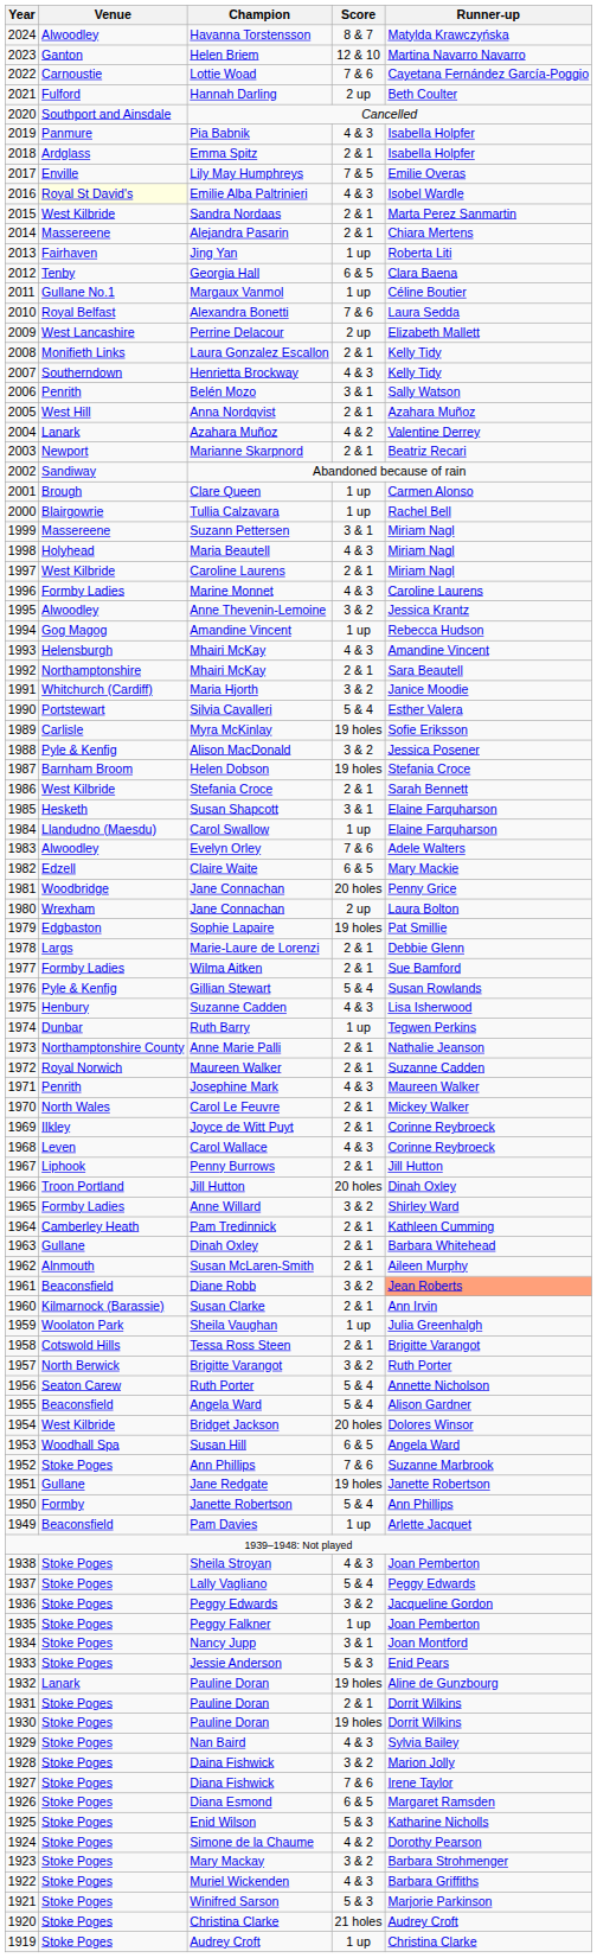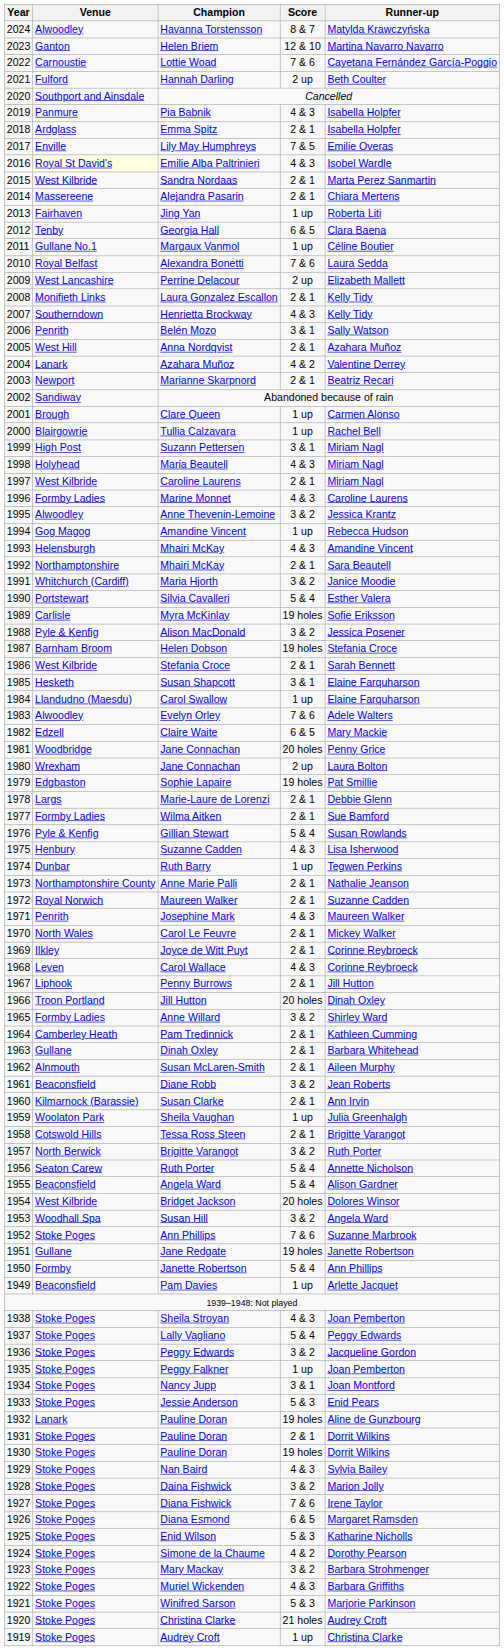 <table class="wikitable sortable">
 <tr>
 <th>Year</th>
 <th>Venue</th>
 <th>Champion</th>
 <th>Score</th>
 <th>Runner-up</th>
 </tr>
 <tr>
 <td>2024</td>
 <td><a href='#'>Alwoodley</a></td>
 <td> <a href='#'>Havanna Torstensson</a></td>
 <td align=center>8 & 7</td>
 <td> <a href='#'>Matylda Krawczyńska</a></td>
 </tr>
 <tr>
 <td>2023</td>
 <td><a href='#'>Ganton</a></td>
 <td> <a href='#'>Helen Briem</a></td>
 <td align=center>12 & 10</td>
 <td> <a href='#'>Martina Navarro Navarro</a></td>
 </tr>
 <tr>
 <td>2022</td>
 <td><a href='#'>Carnoustie</a></td>
 <td> <a href='#'>Lottie Woad</a></td>
 <td align=center>7 & 6</td>
 <td> <a href='#'>Cayetana Fernández García-Poggio</a></td>
 </tr>
 <tr>
 <td>2021</td>
 <td><a href='#'>Fulford</a></td>
 <td> <a href='#'>Hannah Darling</a></td>
 <td align=center>2 up</td>
 <td> <a href='#'>Beth Coulter</a></td>
 </tr>
 <tr>
 <td>2020</td>
 <td><a href='#'>Southport and Ainsdale</a></td>
 <td colspan="3" align=center><em>Cancelled</em></td>
 </tr>
 <tr>
 <td>2019</td>
 <td><a href='#'>Panmure</a></td>
 <td> <a href='#'>Pia Babnik</a></td>
 <td align=center>4 & 3</td>
 <td> <a href='#'>Isabella Holpfer</a></td>
 </tr>
 <tr>
 <td>2018</td>
 <td><a href='#'>Ardglass</a></td>
 <td> <a href='#'>Emma Spitz</a></td>
 <td align=center>2 & 1</td>
 <td> <a href='#'>Isabella Holpfer</a></td>
 </tr>
 <tr>
 <td>2017</td>
 <td><a href='#'>Enville</a></td>
 <td> <a href='#'>Lily May Humphreys</a></td>
 <td align=center>7 & 5</td>
 <td> <a href='#'>Emilie Overas</a></td>
 </tr>
 <tr>
 <td>2016</td>
 <td style="background: lightyellow;"><a href='#'>Royal St David's</a></td>
 <td> <a href='#'>Emilie Alba Paltrinieri</a></td>
 <td align=center>4 & 3</td>
 <td> <a href='#'>Isobel Wardle</a></td>
 </tr>
 <tr>
 <td>2015</td>
 <td><a href='#'>West Kilbride</a></td>
 <td> <a href='#'>Sandra Nordaas</a></td>
 <td align=center>2 & 1</td>
 <td> <a href='#'>Marta Perez Sanmartin</a></td>
 </tr>
 <tr>
 <td>2014</td>
 <td><a href='#'>Massereene</a></td>
 <td> <a href='#'>Alejandra Pasarin</a></td>
 <td align=center>2 & 1</td>
 <td> <a href='#'>Chiara Mertens</a></td>
 </tr>
 <tr>
 <td>2013</td>
 <td><a href='#'>Fairhaven</a></td>
 <td> <a href='#'>Jing Yan</a></td>
 <td align=center>1 up</td>
 <td> <a href='#'>Roberta Liti</a></td>
 </tr>
 <tr>
 <td>2012</td>
 <td><a href='#'>Tenby</a></td>
 <td> <a href='#'>Georgia Hall</a></td>
 <td align=center>6 & 5</td>
 <td> <a href='#'>Clara Baena</a></td>
 </tr>
 <tr>
 <td>2011</td>
 <td><a href='#'>Gullane No.1</a></td>
 <td> <a href='#'>Margaux Vanmol</a></td>
 <td align=center>1 up</td>
 <td> <a href='#'>Céline Boutier</a></td>
 </tr>
 <tr>
 <td>2010</td>
 <td><a href='#'>Royal Belfast</a></td>
 <td> <a href='#'>Alexandra Bonetti</a></td>
 <td align=center>7 & 6</td>
 <td> <a href='#'>Laura Sedda</a></td>
 </tr>
 <tr>
 <td>2009</td>
 <td><a href='#'>West Lancashire</a></td>
 <td> <a href='#'>Perrine Delacour</a></td>
 <td align=center>2 up</td>
 <td> <a href='#'>Elizabeth Mallett</a></td>
 </tr>
 <tr>
 <td>2008</td>
 <td><a href='#'>Monifieth Links</a></td>
 <td> <a href='#'>Laura Gonzalez Escallon</a></td>
 <td align=center>2 & 1</td>
 <td> <a href='#'>Kelly Tidy</a></td>
 </tr>
 <tr>
 <td>2007</td>
 <td><a href='#'>Southerndown</a></td>
 <td> <a href='#'>Henrietta Brockway</a></td>
 <td align=center>4 & 3</td>
 <td> <a href='#'>Kelly Tidy</a></td>
 </tr>
 <tr>
 <td>2006</td>
 <td><a href='#'>Penrith</a></td>
 <td> <a href='#'>Belén Mozo</a></td>
 <td align=center>3 & 1</td>
 <td> <a href='#'>Sally Watson</a></td>
 </tr>
 <tr>
 <td>2005</td>
 <td><a href='#'>West Hill</a></td>
 <td> <a href='#'>Anna Nordqvist</a></td>
 <td align=center>2 & 1</td>
 <td> <a href='#'>Azahara Muñoz</a></td>
 </tr>
 <tr>
 <td>2004</td>
 <td><a href='#'>Lanark</a></td>
 <td> <a href='#'>Azahara Muñoz</a></td>
 <td align=center>4 & 2</td>
 <td> <a href='#'>Valentine Derrey</a></td>
 </tr>
 <tr>
 <td>2003</td>
 <td><a href='#'>Newport</a></td>
 <td> <a href='#'>Marianne Skarpnord</a></td>
 <td align=center>2 & 1</td>
 <td> <a href='#'>Beatriz Recari</a></td>
 </tr>
 <tr>
 <td>2002</td>
 <td><a href='#'>Sandiway</a></td>
 <td colspan=3 align=center>Abandoned because of rain</td>
 </tr>
 <tr>
 <td>2001</td>
 <td><a href='#'>Brough</a></td>
 <td> <a href='#'>Clare Queen</a></td>
 <td align=center>1 up</td>
 <td> <a href='#'>Carmen Alonso</a></td>
 </tr>
 <tr>
 <td>2000</td>
 <td><a href='#'>Blairgowrie</a></td>
 <td> <a href='#'>Tullia Calzavara</a></td>
 <td align=center>1 up</td>
 <td> <a href='#'>Rachel Bell</a></td>
 </tr>
 <tr>
 <td>1999</td>
-<td><a href='#'>Massereene</a></td>
+<td><a href='#'>High Post</a></td>
 <td> <a href='#'>Suzann Pettersen</a></td>
 <td align=center>3 & 1</td>
 <td> <a href='#'>Miriam Nagl</a></td>
 </tr>
 <tr>
 <td>1998</td>
 <td><a href='#'>Holyhead</a></td>
 <td> <a href='#'>Maria Beautell</a></td>
 <td align=center>4 & 3</td>
 <td> <a href='#'>Miriam Nagl</a></td>
 </tr>
 <tr>
 <td>1997</td>
 <td><a href='#'>West Kilbride</a></td>
 <td> <a href='#'>Caroline Laurens</a></td>
 <td align=center>2 & 1</td>
 <td> <a href='#'>Miriam Nagl</a></td>
 </tr>
 <tr>
 <td>1996</td>
 <td><a href='#'>Formby Ladies</a></td>
 <td> <a href='#'>Marine Monnet</a></td>
 <td align=center>4 & 3</td>
 <td> <a href='#'>Caroline Laurens</a></td>
 </tr>
 <tr>
 <td>1995</td>
 <td><a href='#'>Alwoodley</a></td>
 <td> <a href='#'>Anne Thevenin-Lemoine</a></td>
 <td align=center>3 & 2</td>
 <td> <a href='#'>Jessica Krantz</a></td>
 </tr>
 <tr>
 <td>1994</td>
 <td><a href='#'>Gog Magog</a></td>
 <td> <a href='#'>Amandine Vincent</a></td>
 <td align=center>1 up</td>
 <td> <a href='#'>Rebecca Hudson</a></td>
 </tr>
 <tr>
 <td>1993</td>
 <td><a href='#'>Helensburgh</a></td>
 <td> <a href='#'>Mhairi McKay</a></td>
 <td align=center>4 & 3</td>
 <td> <a href='#'>Amandine Vincent</a></td>
 </tr>
 <tr>
 <td>1992</td>
 <td><a href='#'>Northamptonshire</a></td>
 <td> <a href='#'>Mhairi McKay</a></td>
 <td align=center>2 & 1</td>
 <td> <a href='#'>Sara Beautell</a></td>
 </tr>
 <tr>
 <td>1991</td>
 <td><a href='#'>Whitchurch (Cardiff)</a></td>
 <td> <a href='#'>Maria Hjorth</a></td>
 <td align=center>3 & 2</td>
 <td> <a href='#'>Janice Moodie</a></td>
 </tr>
 <tr>
 <td>1990</td>
 <td><a href='#'>Portstewart</a></td>
 <td> <a href='#'>Silvia Cavalleri</a></td>
 <td align=center>5 & 4</td>
 <td> <a href='#'>Esther Valera</a></td>
 </tr>
 <tr>
 <td>1989</td>
 <td><a href='#'>Carlisle</a></td>
 <td> <a href='#'>Myra McKinlay</a></td>
 <td align=center>19 holes</td>
 <td> <a href='#'>Sofie Eriksson</a></td>
 </tr>
 <tr>
 <td>1988</td>
 <td><a href='#'>Pyle & Kenfig</a></td>
 <td> <a href='#'>Alison MacDonald</a></td>
 <td align=center>3 & 2</td>
 <td> <a href='#'>Jessica Posener</a></td>
 </tr>
 <tr>
 <td>1987</td>
 <td><a href='#'>Barnham Broom</a></td>
 <td> <a href='#'>Helen Dobson</a></td>
 <td align=center>19 holes</td>
 <td> <a href='#'>Stefania Croce</a></td>
 </tr>
 <tr>
 <td>1986</td>
 <td><a href='#'>West Kilbride</a></td>
 <td> <a href='#'>Stefania Croce</a></td>
 <td align=center>2 & 1</td>
 <td> <a href='#'>Sarah Bennett</a></td>
 </tr>
 <tr>
 <td>1985</td>
 <td><a href='#'>Hesketh</a></td>
 <td> <a href='#'>Susan Shapcott</a></td>
 <td align=center>3 & 1</td>
 <td> <a href='#'>Elaine Farquharson</a></td>
 </tr>
 <tr>
 <td>1984</td>
 <td><a href='#'>Llandudno (Maesdu)</a></td>
 <td> <a href='#'>Carol Swallow</a></td>
 <td align=center>1 up</td>
 <td> <a href='#'>Elaine Farquharson</a></td>
 </tr>
 <tr>
 <td>1983</td>
 <td><a href='#'>Alwoodley</a></td>
 <td> <a href='#'>Evelyn Orley</a></td>
 <td align=center>7 & 6</td>
 <td> <a href='#'>Adele Walters</a></td>
 </tr>
 <tr>
 <td>1982</td>
 <td><a href='#'>Edzell</a></td>
 <td> <a href='#'>Claire Waite</a></td>
 <td align=center>6 & 5</td>
 <td> <a href='#'>Mary Mackie</a></td>
 </tr>
 <tr>
 <td>1981</td>
 <td><a href='#'>Woodbridge</a></td>
 <td> <a href='#'>Jane Connachan</a></td>
 <td align=center>20 holes</td>
 <td> <a href='#'>Penny Grice</a></td>
 </tr>
 <tr>
 <td>1980</td>
 <td><a href='#'>Wrexham</a></td>
 <td> <a href='#'>Jane Connachan</a></td>
 <td align=center>2 up</td>
 <td> <a href='#'>Laura Bolton</a></td>
 </tr>
 <tr>
 <td>1979</td>
 <td><a href='#'>Edgbaston</a></td>
 <td> <a href='#'>Sophie Lapaire</a></td>
 <td align=center>19 holes</td>
 <td> <a href='#'>Pat Smillie</a></td>
 </tr>
 <tr>
 <td>1978</td>
 <td><a href='#'>Largs</a></td>
 <td> <a href='#'>Marie-Laure de Lorenzi</a></td>
 <td align=center>2 & 1</td>
 <td> <a href='#'>Debbie Glenn</a></td>
 </tr>
 <tr>
 <td>1977</td>
 <td><a href='#'>Formby Ladies</a></td>
 <td> <a href='#'>Wilma Aitken</a></td>
 <td align=center>2 & 1</td>
 <td> <a href='#'>Sue Bamford</a></td>
 </tr>
 <tr>
 <td>1976</td>
 <td><a href='#'>Pyle & Kenfig</a></td>
 <td> <a href='#'>Gillian Stewart</a></td>
 <td align=center>5 & 4</td>
 <td> <a href='#'>Susan Rowlands</a></td>
 </tr>
 <tr>
 <td>1975</td>
 <td><a href='#'>Henbury</a></td>
 <td> <a href='#'>Suzanne Cadden</a></td>
 <td align=center>4 & 3</td>
 <td> <a href='#'>Lisa Isherwood</a></td>
 </tr>
 <tr>
 <td>1974</td>
 <td><a href='#'>Dunbar</a></td>
 <td> <a href='#'>Ruth Barry</a></td>
 <td align=center>1 up</td>
 <td> <a href='#'>Tegwen Perkins</a></td>
 </tr>
 <tr>
 <td>1973</td>
 <td><a href='#'>Northamptonshire County</a></td>
 <td> <a href='#'>Anne Marie Palli</a></td>
 <td align=center>2 & 1</td>
 <td> <a href='#'>Nathalie Jeanson</a></td>
 </tr>
 <tr>
 <td>1972</td>
 <td><a href='#'>Royal Norwich</a></td>
 <td> <a href='#'>Maureen Walker</a></td>
 <td align=center>2 & 1</td>
 <td> <a href='#'>Suzanne Cadden</a></td>
 </tr>
 <tr>
 <td>1971</td>
 <td><a href='#'>Penrith</a></td>
 <td> <a href='#'>Josephine Mark</a></td>
 <td align=center>4 & 3</td>
 <td> <a href='#'>Maureen Walker</a></td>
 </tr>
 <tr>
 <td>1970</td>
 <td><a href='#'>North Wales</a></td>
 <td> <a href='#'>Carol Le Feuvre</a></td>
 <td align=center>2 & 1</td>
 <td> <a href='#'>Mickey Walker</a></td>
 </tr>
 <tr>
 <td>1969</td>
 <td><a href='#'>Ilkley</a></td>
 <td> <a href='#'>Joyce de Witt Puyt</a></td>
 <td align=center>2 & 1</td>
 <td> <a href='#'>Corinne Reybroeck</a></td>
 </tr>
 <tr>
 <td>1968</td>
 <td><a href='#'>Leven</a></td>
 <td> <a href='#'>Carol Wallace</a></td>
 <td align=center>4 & 3</td>
 <td> <a href='#'>Corinne Reybroeck</a></td>
 </tr>
 <tr>
 <td>1967</td>
 <td><a href='#'>Liphook</a></td>
 <td> <a href='#'>Penny Burrows</a></td>
 <td align=center>2 & 1</td>
 <td> <a href='#'>Jill Hutton</a></td>
 </tr>
 <tr>
 <td>1966</td>
 <td><a href='#'>Troon Portland</a></td>
 <td> <a href='#'>Jill Hutton</a></td>
 <td align=center>20 holes</td>
 <td> <a href='#'>Dinah Oxley</a></td>
 </tr>
 <tr>
 <td>1965</td>
 <td><a href='#'>Formby Ladies</a></td>
 <td> <a href='#'>Anne Willard</a></td>
 <td align=center>3 & 2</td>
 <td> <a href='#'>Shirley Ward</a></td>
 </tr>
 <tr>
 <td>1964</td>
 <td><a href='#'>Camberley Heath</a></td>
 <td> <a href='#'>Pam Tredinnick</a></td>
 <td align=center>2 & 1</td>
 <td> <a href='#'>Kathleen Cumming</a></td>
 </tr>
 <tr>
 <td>1963</td>
 <td><a href='#'>Gullane</a></td>
 <td> <a href='#'>Dinah Oxley</a></td>
 <td align=center>2 & 1</td>
 <td> <a href='#'>Barbara Whitehead</a></td>
 </tr>
 <tr>
 <td>1962</td>
 <td><a href='#'>Alnmouth</a></td>
 <td> <a href='#'>Susan McLaren-Smith</a></td>
 <td align=center>2 & 1</td>
 <td> <a href='#'>Aileen Murphy</a></td>
 </tr>
 <tr>
 <td>1961</td>
 <td><a href='#'>Beaconsfield</a></td>
 <td> <a href='#'>Diane Robb</a></td>
 <td align=center>3 & 2</td>
-<td style="background: lightsalmon;"> <a href='#'>Jean Roberts</a></td>
+<td> <a href='#'>Jean Roberts</a></td>
 </tr>
 <tr>
 <td>1960</td>
 <td><a href='#'>Kilmarnock (Barassie)</a></td>
 <td> <a href='#'>Susan Clarke</a></td>
 <td align=center>2 & 1</td>
 <td> <a href='#'>Ann Irvin</a></td>
 </tr>
 <tr>
 <td>1959</td>
 <td><a href='#'>Woolaton Park</a></td>
 <td> <a href='#'>Sheila Vaughan</a></td>
 <td align=center>1 up</td>
 <td> <a href='#'>Julia Greenhalgh</a></td>
 </tr>
 <tr>
 <td>1958</td>
 <td><a href='#'>Cotswold Hills</a></td>
 <td> <a href='#'>Tessa Ross Steen</a></td>
 <td align=center>2 & 1</td>
 <td> <a href='#'>Brigitte Varangot</a></td>
 </tr>
 <tr>
 <td>1957</td>
 <td><a href='#'>North Berwick</a></td>
 <td> <a href='#'>Brigitte Varangot</a></td>
 <td align=center>3 & 2</td>
 <td> <a href='#'>Ruth Porter</a></td>
 </tr>
 <tr>
 <td>1956</td>
 <td><a href='#'>Seaton Carew</a></td>
 <td> <a href='#'>Ruth Porter</a></td>
 <td align=center>5 & 4</td>
 <td> <a href='#'>Annette Nicholson</a></td>
 </tr>
 <tr>
 <td>1955</td>
 <td><a href='#'>Beaconsfield</a></td>
 <td> <a href='#'>Angela Ward</a></td>
 <td align=center>5 & 4</td>
 <td> <a href='#'>Alison Gardner</a></td>
 </tr>
 <tr>
 <td>1954</td>
 <td><a href='#'>West Kilbride</a></td>
 <td> <a href='#'>Bridget Jackson</a></td>
 <td align=center>20 holes</td>
 <td> <a href='#'>Dolores Winsor</a></td>
 </tr>
 <tr>
 <td>1953</td>
 <td><a href='#'>Woodhall Spa</a></td>
 <td> <a href='#'>Susan Hill</a></td>
-<td align=center>6 & 5</td>
+<td align=center>3 & 2</td>
 <td> <a href='#'>Angela Ward</a></td>
 </tr>
 <tr>
 <td>1952</td>
 <td><a href='#'>Stoke Poges</a></td>
 <td> <a href='#'>Ann Phillips</a></td>
 <td align=center>7 & 6</td>
 <td> <a href='#'>Suzanne Marbrook</a></td>
 </tr>
 <tr>
 <td>1951</td>
 <td><a href='#'>Gullane</a></td>
 <td> <a href='#'>Jane Redgate</a></td>
 <td align=center>19 holes</td>
 <td> <a href='#'>Janette Robertson</a></td>
 </tr>
 <tr>
 <td>1950</td>
 <td><a href='#'>Formby</a></td>
 <td> <a href='#'>Janette Robertson</a></td>
 <td align=center>5 & 4</td>
 <td> <a href='#'>Ann Phillips</a></td>
 </tr>
 <tr>
 <td>1949</td>
 <td><a href='#'>Beaconsfield</a></td>
 <td> <a href='#'>Pam Davies</a></td>
 <td align=center>1 up</td>
 <td> <a href='#'>Arlette Jacquet</a></td>
 </tr>
 <tr>
 <td colspan="5" align="center"><small>1939–1948: Not played</small></td>
 </tr>
 <tr>
 <td>1938</td>
 <td><a href='#'>Stoke Poges</a></td>
 <td> <a href='#'>Sheila Stroyan</a></td>
 <td align=center>4 & 3</td>
 <td> <a href='#'>Joan Pemberton</a></td>
 </tr>
 <tr>
 <td>1937</td>
 <td><a href='#'>Stoke Poges</a></td>
 <td> <a href='#'>Lally Vagliano</a></td>
 <td align=center>5 & 4</td>
 <td> <a href='#'>Peggy Edwards</a></td>
 </tr>
 <tr>
 <td>1936</td>
 <td><a href='#'>Stoke Poges</a></td>
 <td> <a href='#'>Peggy Edwards</a></td>
 <td align=center>3 & 2</td>
 <td> <a href='#'>Jacqueline Gordon</a></td>
 </tr>
 <tr>
 <td>1935</td>
 <td><a href='#'>Stoke Poges</a></td>
 <td> <a href='#'>Peggy Falkner</a></td>
 <td align=center>1 up</td>
 <td> <a href='#'>Joan Pemberton</a></td>
 </tr>
 <tr>
 <td>1934</td>
 <td><a href='#'>Stoke Poges</a></td>
 <td> <a href='#'>Nancy Jupp</a></td>
 <td align=center>3 & 1</td>
 <td> <a href='#'>Joan Montford</a></td>
 </tr>
 <tr>
 <td>1933</td>
 <td><a href='#'>Stoke Poges</a></td>
 <td> <a href='#'>Jessie Anderson</a></td>
 <td align=center>5 & 3</td>
 <td> <a href='#'>Enid Pears</a></td>
 </tr>
 <tr>
 <td>1932</td>
 <td><a href='#'>Lanark</a></td>
 <td> <a href='#'>Pauline Doran</a></td>
 <td align=center>19 holes</td>
 <td> <a href='#'>Aline de Gunzbourg</a></td>
 </tr>
 <tr>
 <td>1931</td>
 <td><a href='#'>Stoke Poges</a></td>
 <td> <a href='#'>Pauline Doran</a></td>
 <td align=center>2 & 1</td>
 <td> <a href='#'>Dorrit Wilkins</a></td>
 </tr>
 <tr>
 <td>1930</td>
 <td><a href='#'>Stoke Poges</a></td>
 <td> <a href='#'>Pauline Doran</a></td>
 <td align=center>19 holes</td>
 <td> <a href='#'>Dorrit Wilkins</a></td>
 </tr>
 <tr>
 <td>1929</td>
 <td><a href='#'>Stoke Poges</a></td>
 <td> <a href='#'>Nan Baird</a></td>
 <td align=center>4 & 3</td>
 <td> <a href='#'>Sylvia Bailey</a></td>
 </tr>
 <tr>
 <td>1928</td>
 <td><a href='#'>Stoke Poges</a></td>
 <td> <a href='#'>Daina Fishwick</a></td>
 <td align=center>3 & 2</td>
 <td> <a href='#'>Marion Jolly</a></td>
 </tr>
 <tr>
 <td>1927</td>
 <td><a href='#'>Stoke Poges</a></td>
 <td> <a href='#'>Diana Fishwick</a></td>
 <td align=center>7 & 6</td>
 <td> <a href='#'>Irene Taylor</a></td>
 </tr>
 <tr>
 <td>1926</td>
 <td><a href='#'>Stoke Poges</a></td>
 <td> <a href='#'>Diana Esmond</a></td>
 <td align=center>6 & 5</td>
 <td> <a href='#'>Margaret Ramsden</a></td>
 </tr>
 <tr>
 <td>1925</td>
 <td><a href='#'>Stoke Poges</a></td>
 <td> <a href='#'>Enid Wilson</a></td>
 <td align=center>5 & 3</td>
 <td> <a href='#'>Katharine Nicholls</a></td>
 </tr>
 <tr>
 <td>1924</td>
 <td><a href='#'>Stoke Poges</a></td>
 <td> <a href='#'>Simone de la Chaume</a></td>
 <td align=center>4 & 2</td>
 <td> <a href='#'>Dorothy Pearson</a></td>
 </tr>
 <tr>
 <td>1923</td>
 <td><a href='#'>Stoke Poges</a></td>
 <td> <a href='#'>Mary Mackay</a></td>
 <td align=center>3 & 2</td>
 <td> <a href='#'>Barbara Strohmenger</a></td>
 </tr>
 <tr>
 <td>1922</td>
 <td><a href='#'>Stoke Poges</a></td>
 <td> <a href='#'>Muriel Wickenden</a></td>
 <td align=center>4 & 3</td>
 <td> <a href='#'>Barbara Griffiths</a></td>
 </tr>
 <tr>
 <td>1921</td>
 <td><a href='#'>Stoke Poges</a></td>
 <td> <a href='#'>Winifred Sarson</a></td>
 <td align=center>5 & 3</td>
 <td> <a href='#'>Marjorie Parkinson</a></td>
 </tr>
 <tr>
 <td>1920</td>
 <td><a href='#'>Stoke Poges</a></td>
 <td> <a href='#'>Christina Clarke</a></td>
 <td align=center>21 holes</td>
 <td> <a href='#'>Audrey Croft</a></td>
 </tr>
 <tr>
 <td>1919</td>
 <td><a href='#'>Stoke Poges</a></td>
 <td> <a href='#'>Audrey Croft</a></td>
 <td align=center>1 up</td>
 <td> <a href='#'>Christina Clarke</a></td>
 </tr>
 </table>
